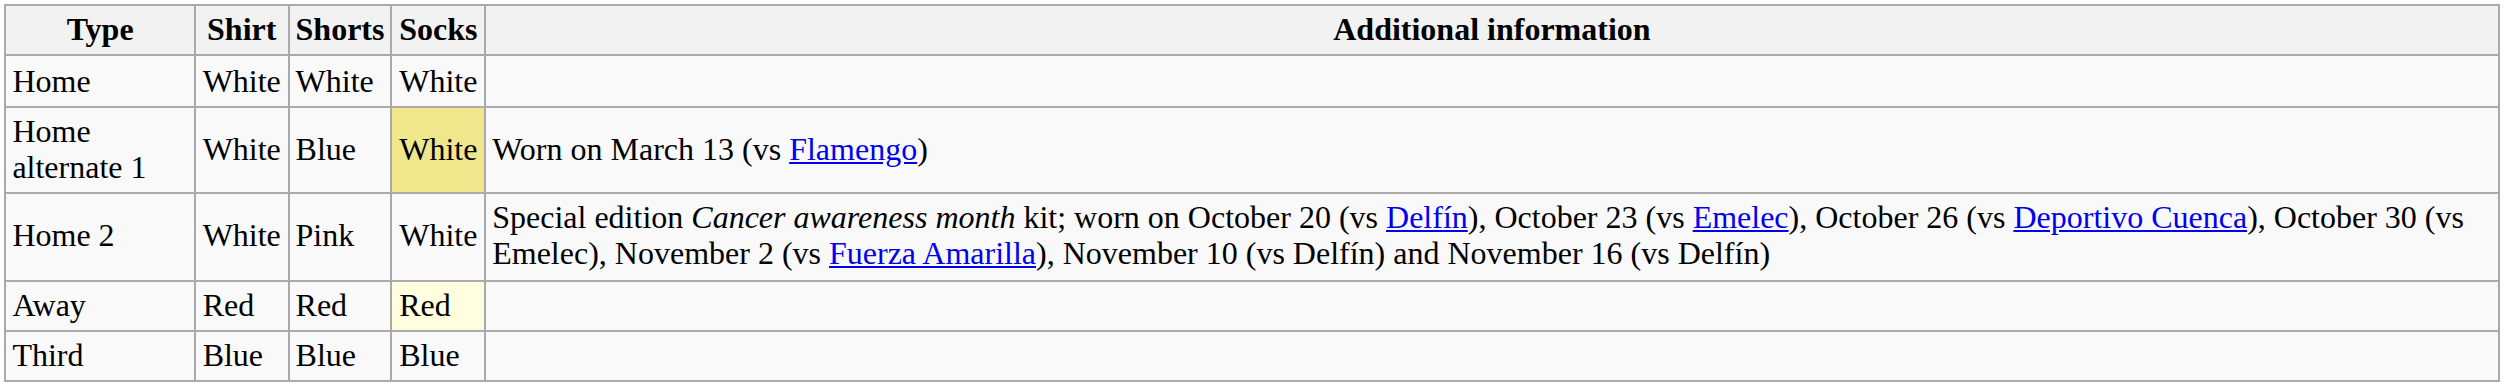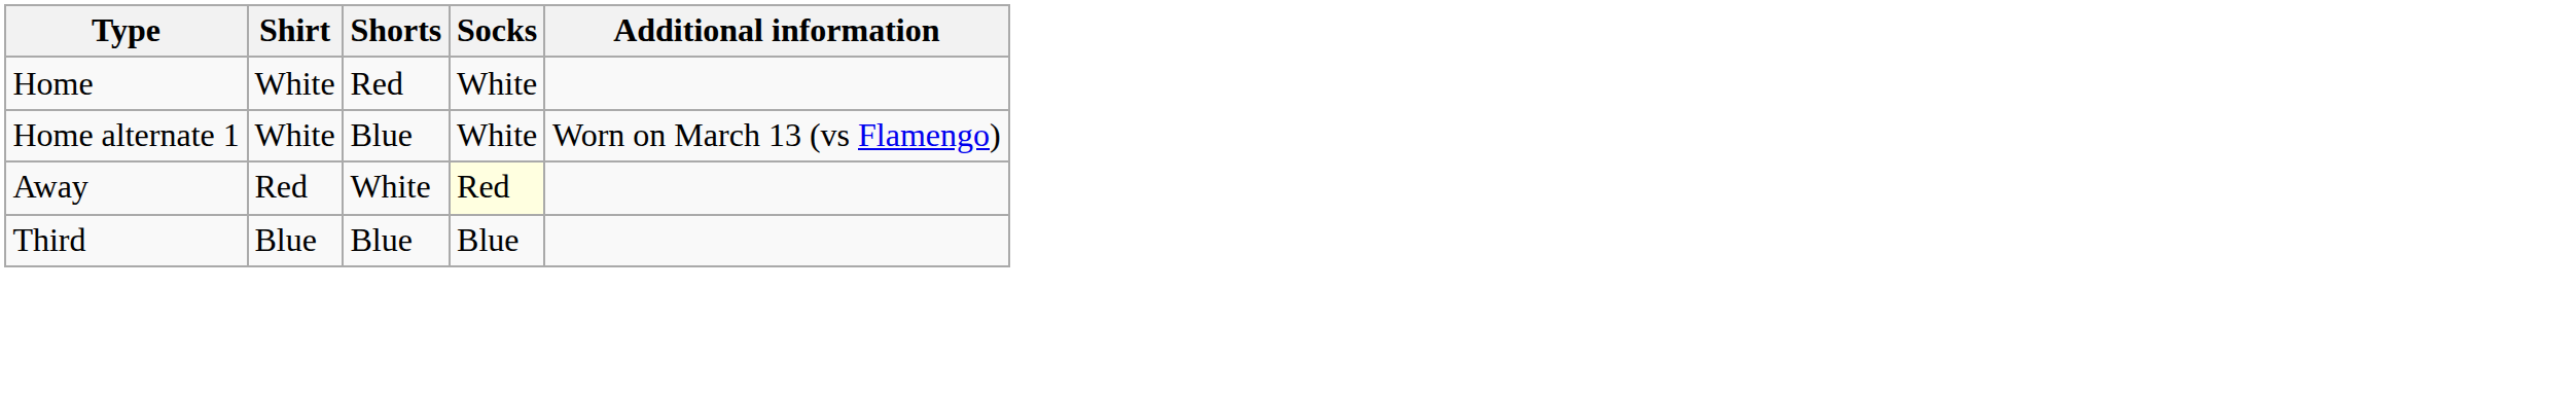 <table class="wikitable">
 <tr>
 <th>Type</th>
 <th>Shirt</th>
 <th>Shorts</th>
 <th>Socks</th>
 <th>Additional information</th>
 </tr>
 <tr>
 <td>Home</td>
 <td>White</td>
-<td>White</td>
+<td>Red</td>
 <td>White</td>
 <td></td>
 </tr>
 <tr>
 <td>Home alternate 1</td>
 <td>White</td>
 <td>Blue</td>
-<td style="background: khaki;">White</td>
+<td>White</td>
 <td>Worn on March 13 (vs <a href='#'>Flamengo</a>)</td>
-</tr>
-<tr>
-<td>Home 2</td>
-<td>White</td>
-<td>Pink</td>
-<td>White</td>
-<td>Special edition <em>Cancer awareness month</em> kit; worn on October 20 (vs <a href='#'>Delfín</a>), October 23 (vs <a href='#'>Emelec</a>), October 26 (vs <a href='#'>Deportivo Cuenca</a>), October 30 (vs Emelec), November 2 (vs <a href='#'>Fuerza Amarilla</a>), November 10 (vs Delfín) and November 16 (vs Delfín)</td>
 </tr>
 <tr>
 <td>Away</td>
 <td>Red</td>
-<td>Red</td>
+<td>White</td>
 <td style="background: lightyellow;">Red</td>
 <td></td>
 </tr>
 <tr>
 <td>Third</td>
 <td>Blue</td>
 <td>Blue</td>
 <td>Blue</td>
 <td></td>
 </tr>
 </table>
